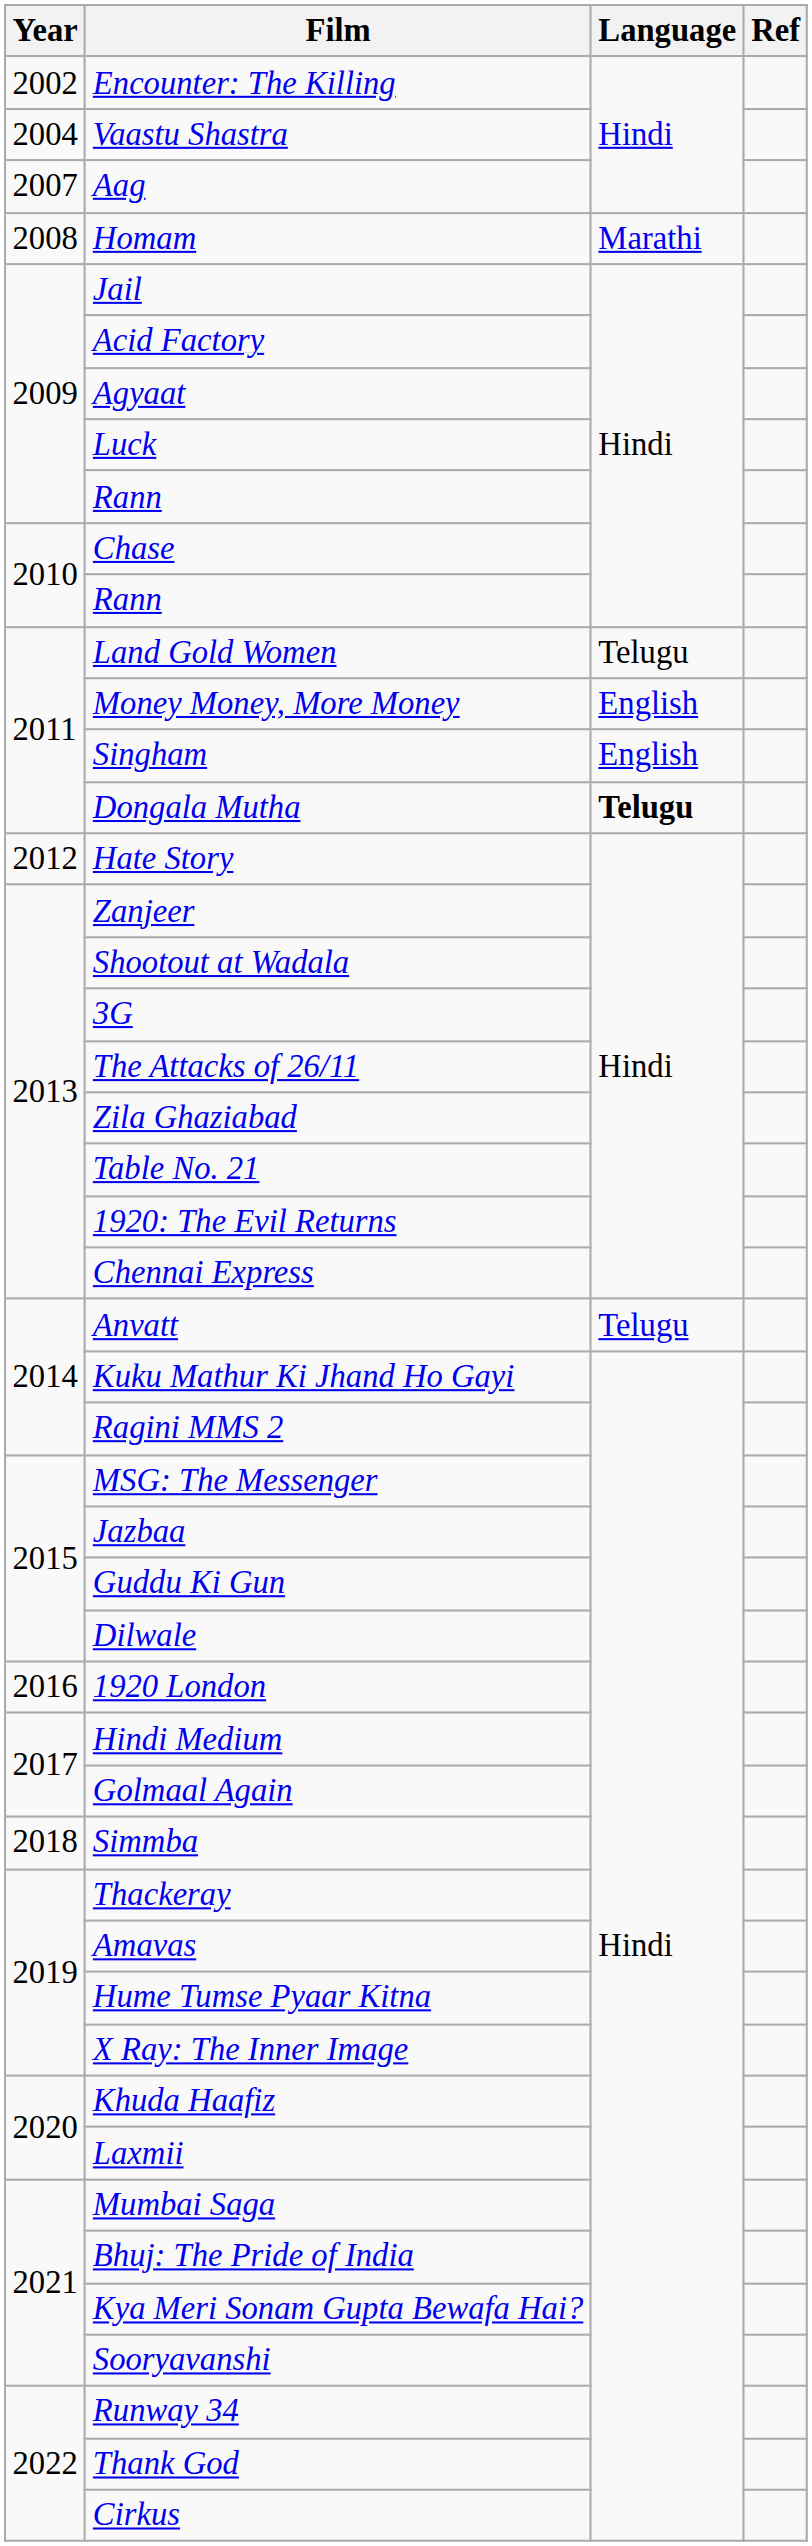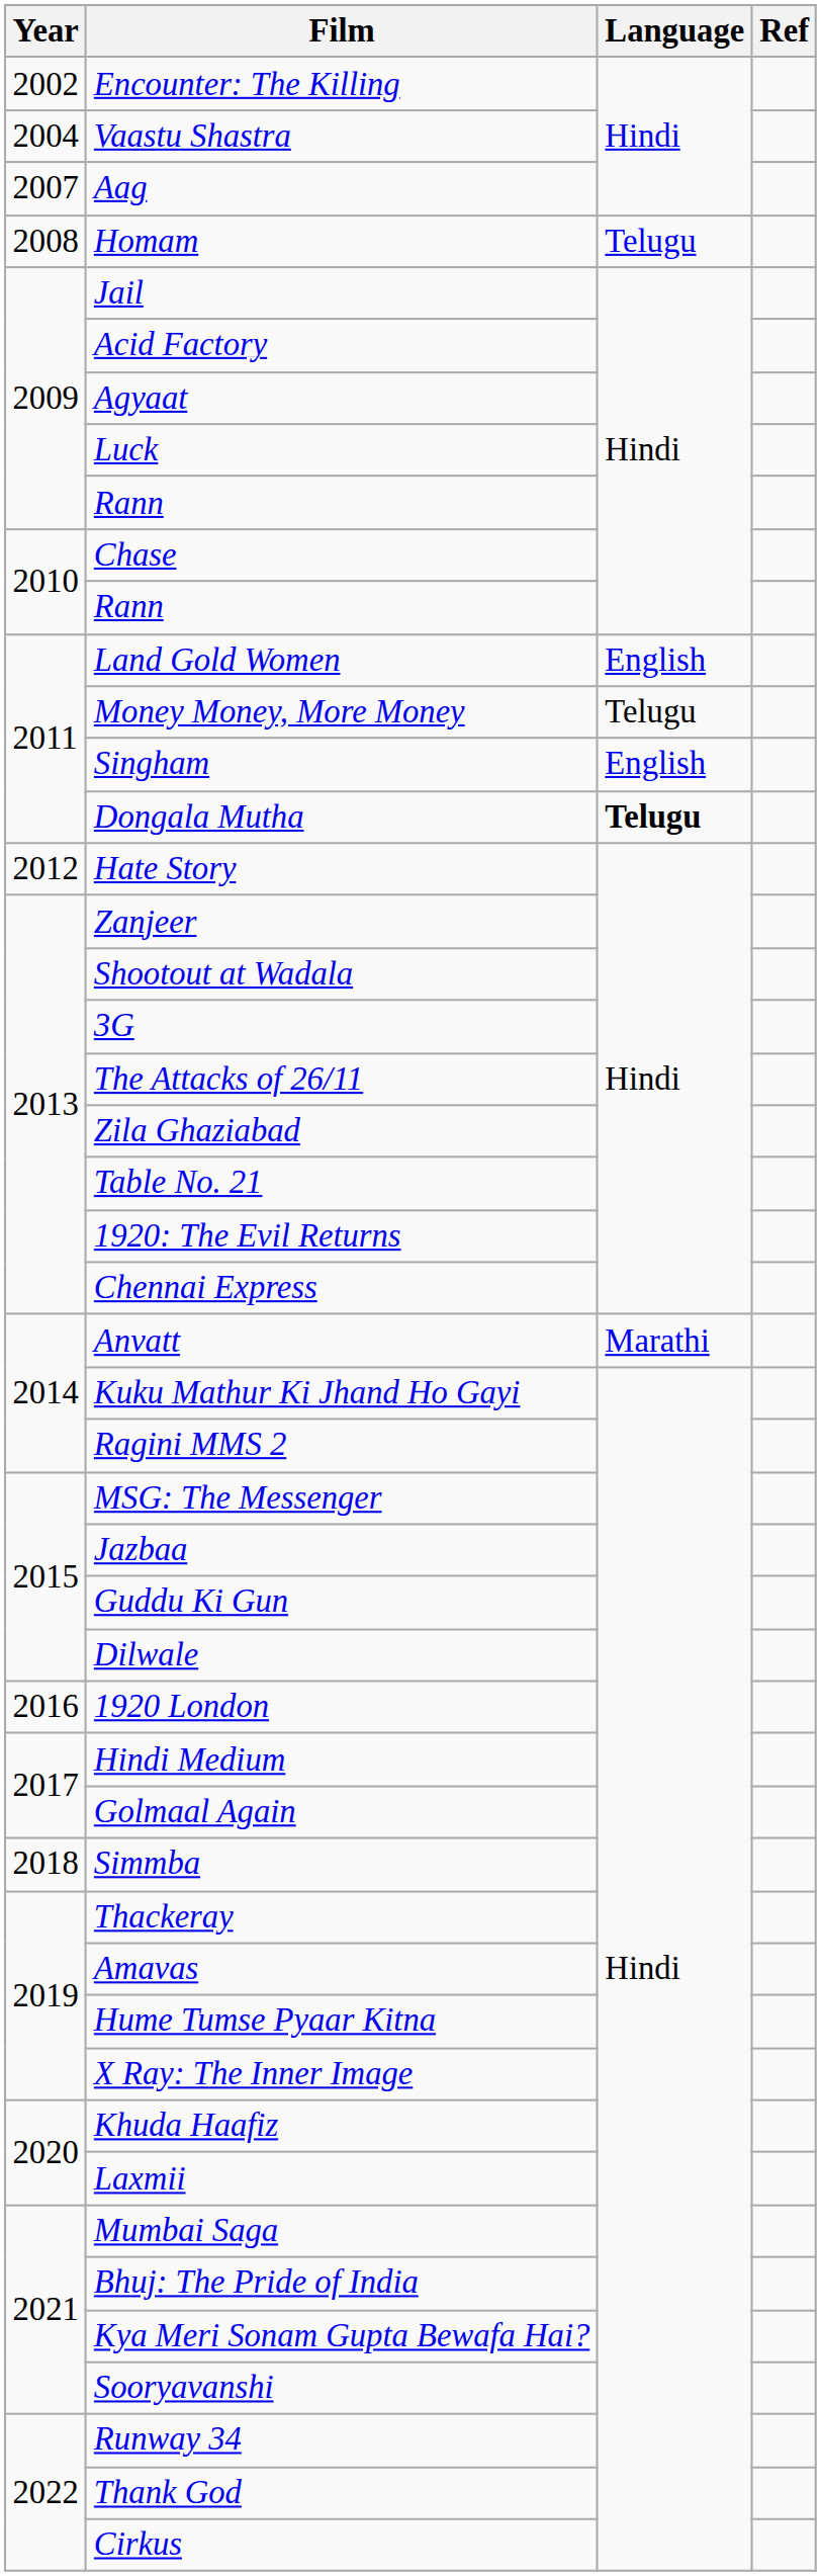 <table class="wikitable sortable">
 <tr>
 <th>Year</th>
 <th>Film</th>
 <th>Language</th>
 <th>Ref</th>
 </tr>
 <tr>
 <td>2002</td>
 <td><em><a href='#'>Encounter: The Killing</a></em></td>
 <td rowspan="3"><a href='#'>Hindi</a></td>
 <td></td>
 </tr>
 <tr Karodh Movie -background music>
 <td>2004</td>
 <td><em><a href='#'>Vaastu Shastra</a></em></td>
 <td></td>
 </tr>
 <tr>
 <td>2007</td>
 <td><em><a href='#'>Aag</a></em></td>
 <td></td>
 </tr>
 <tr>
 <td>2008</td>
 <td><em><a href='#'>Homam</a></em></td>
-<td><a href='#'>Marathi</a></td>
+<td><a href='#'>Telugu</a></td>
 <td></td>
 </tr>
 <tr>
 <td rowspan="5">2009</td>
 <td><em><a href='#'>Jail</a></em></td>
 <td rowspan="7">Hindi</td>
 <td></td>
 </tr>
 <tr>
 <td><em><a href='#'>Acid Factory</a></em></td>
 <td></td>
 </tr>
 <tr>
 <td><em><a href='#'>Agyaat</a></em></td>
 <td></td>
 </tr>
 <tr>
 <td><em><a href='#'>Luck</a></em></td>
 <td></td>
 </tr>
 <tr>
 <td><em><a href='#'>Rann</a></em></td>
 <td></td>
 </tr>
 <tr>
 <td rowspan="2">2010</td>
 <td><em><a href='#'>Chase</a></em></td>
 <td></td>
 </tr>
 <tr>
 <td><em><a href='#'>Rann</a></em></td>
 <td></td>
 </tr>
 <tr>
 <td rowspan="4">2011</td>
 <td><em><a href='#'>Land Gold Women</a></em></td>
-<td>Telugu</td>
+<td><a href='#'>English</a></td>
 <td></td>
 </tr>
 <tr>
 <td><em><a href='#'>Money Money, More Money</a></em></td>
-<td><a href='#'>English</a></td>
+<td>Telugu</td>
 <td></td>
 </tr>
 <tr>
 <td><em><a href='#'>Singham</a></em></td>
 <td><a href='#'>English</a></td>
 <td></td>
 </tr>
 <tr>
 <td><em><a href='#'>Dongala Mutha</a></em></td>
 <td><strong>Telugu</strong></td>
 <td></td>
 </tr>
 <tr>
 <td>2012</td>
 <td><em><a href='#'>Hate Story</a></em></td>
 <td rowspan="9">Hindi</td>
 <td></td>
 </tr>
 <tr>
 <td rowspan="8">2013</td>
 <td><em><a href='#'>Zanjeer</a></em></td>
 <td></td>
 </tr>
 <tr>
 <td><em><a href='#'>Shootout at Wadala</a></em></td>
 <td></td>
 </tr>
 <tr>
 <td><em><a href='#'>3G</a></em></td>
 <td></td>
 </tr>
 <tr>
 <td><em><a href='#'>The Attacks of 26/11</a></em></td>
 <td></td>
 </tr>
 <tr>
 <td><em><a href='#'>Zila Ghaziabad</a></em></td>
 <td></td>
 </tr>
 <tr>
 <td><em><a href='#'>Table No. 21</a></em></td>
 <td></td>
 </tr>
 <tr>
 <td><em><a href='#'>1920: The Evil Returns</a></em></td>
 <td></td>
 </tr>
 <tr>
 <td><em><a href='#'>Chennai Express</a></em></td>
 <td></td>
 </tr>
 <tr>
 <td rowspan="3">2014</td>
 <td><em><a href='#'>Anvatt</a></em></td>
-<td><a href='#'>Telugu</a></td>
+<td><a href='#'>Marathi</a></td>
 <td></td>
 </tr>
 <tr>
 <td><em><a href='#'>Kuku Mathur Ki Jhand Ho Gayi</a></em></td>
 <td rowspan="23">Hindi</td>
 <td></td>
 </tr>
 <tr>
 <td><em><a href='#'>Ragini MMS 2</a></em></td>
 <td></td>
 </tr>
 <tr>
 <td rowspan="4">2015</td>
 <td><em><a href='#'>MSG: The Messenger</a></em></td>
 <td></td>
 </tr>
 <tr>
 <td><em><a href='#'>Jazbaa</a></em></td>
 <td></td>
 </tr>
 <tr>
 <td><em><a href='#'>Guddu Ki Gun</a></em></td>
 <td></td>
 </tr>
 <tr>
 <td><em><a href='#'>Dilwale</a></em></td>
 <td></td>
 </tr>
 <tr>
 <td>2016</td>
 <td><em><a href='#'>1920 London</a></em></td>
 <td></td>
 </tr>
 <tr>
 <td rowspan="2">2017</td>
 <td><em><a href='#'>Hindi Medium</a></em></td>
 <td></td>
 </tr>
 <tr>
 <td><em><a href='#'>Golmaal Again</a></em></td>
 <td></td>
 </tr>
 <tr>
 <td>2018</td>
 <td><em><a href='#'>Simmba</a></em></td>
 <td></td>
 </tr>
 <tr>
 <td rowspan="4">2019</td>
 <td><em><a href='#'>Thackeray</a></em></td>
 <td></td>
 </tr>
 <tr>
 <td><em><a href='#'>Amavas</a></em></td>
 <td></td>
 </tr>
 <tr>
 <td><em><a href='#'>Hume Tumse Pyaar Kitna</a></em></td>
 <td></td>
 </tr>
 <tr>
 <td><em><a href='#'>X Ray: The Inner Image</a></em></td>
 <td></td>
 </tr>
 <tr>
 <td rowspan="2">2020</td>
 <td><em><a href='#'>Khuda Haafiz</a></em></td>
 <td></td>
 </tr>
 <tr>
 <td><em><a href='#'>Laxmii</a></em></td>
 <td></td>
 </tr>
 <tr>
 <td rowspan="4">2021</td>
 <td><em><a href='#'>Mumbai Saga</a></em></td>
 <td></td>
 </tr>
 <tr>
 <td><em><a href='#'>Bhuj: The Pride of India</a></em></td>
 <td></td>
 </tr>
 <tr>
 <td><em><a href='#'>Kya Meri Sonam Gupta Bewafa Hai?</a></em></td>
 <td></td>
 </tr>
 <tr>
 <td><em><a href='#'>Sooryavanshi</a></em></td>
 <td></td>
 </tr>
 <tr>
 <td rowspan="3">2022</td>
 <td><em><a href='#'>Runway 34</a></em></td>
 <td></td>
 </tr>
 <tr>
 <td><em><a href='#'>Thank God</a></em></td>
 <td></td>
 </tr>
 <tr>
 <td><em><a href='#'>Cirkus</a></em></td>
 <td></td>
 </tr>
 </table>
